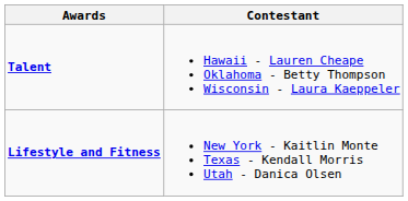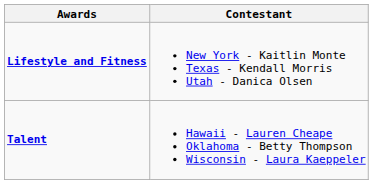 <table class="wikitable">
 <tr>
 <th>Awards</th>
 <th>Contestant</th>
 </tr>
 <tr>
+<td><strong><a href='#'>Lifestyle and Fitness</a></strong></td>
+<td><br><ul><li> <a href='#'>New York</a> - Kaitlin Monte</li><li> <a href='#'>Texas</a> - Kendall Morris</li><li> <a href='#'>Utah</a> - Danica Olsen</li></ul></td>
+</tr>
+<tr>
 <td><strong><a href='#'>Talent</a></strong></td>
 <td><br><ul><li> <a href='#'>Hawaii</a> - <a href='#'>Lauren Cheape</a></li><li> <a href='#'>Oklahoma</a> - Betty Thompson</li><li> <a href='#'>Wisconsin</a> - <a href='#'>Laura Kaeppeler</a></li></ul></td>
 </tr>
-<tr>
-<td><strong><a href='#'>Lifestyle and Fitness</a></strong></td>
-<td><br><ul><li> <a href='#'>New York</a> - Kaitlin Monte</li><li> <a href='#'>Texas</a> - Kendall Morris</li><li> <a href='#'>Utah</a> - Danica Olsen</li></ul></td>
-</tr>
 </table>
